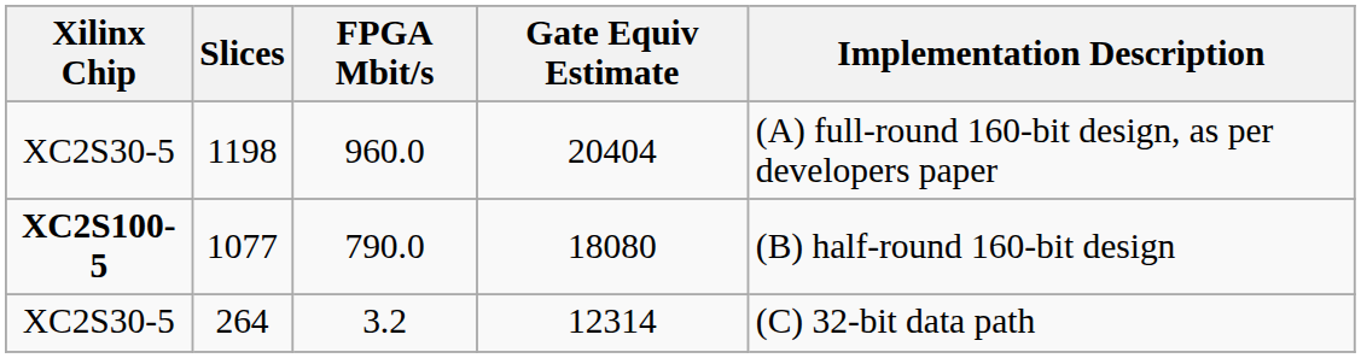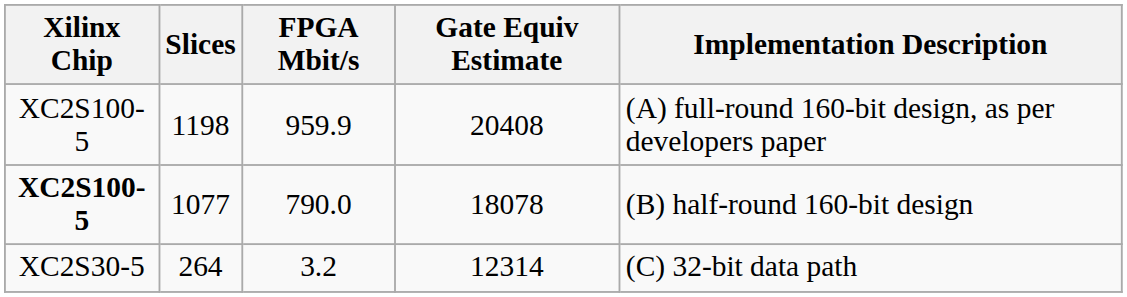 <table class="wikitable">
 <tr>
 <th align="center">Xilinx Chip</th>
 <th align="center">Slices</th>
 <th align="center">FPGA Mbit/s</th>
 <th align="center">Gate Equiv Estimate</th>
 <th align="left">Implementation Description</th>
 </tr>
 <tr>
-<td align="center">XC2S30-5</td>
+<td align="center">XC2S100-5</td>
 <td align="center">1198</td>
-<td align="center">960.0</td>
-<td align="center">20404</td>
+<td align="center">959.9</td>
+<td align="center">20408</td>
 <td align="left">(A) full-round 160-bit design, as per developers paper</td>
 </tr>
 <tr>
 <td align="center"><strong>XC2S100-5</strong></td>
 <td align="center">1077</td>
 <td align="center">790.0</td>
-<td align="center">18080</td>
+<td align="center">18078</td>
 <td align="left">(B) half-round 160-bit design</td>
 </tr>
 <tr>
 <td align="center">XC2S30-5</td>
 <td align="center">264</td>
 <td align="center">3.2</td>
 <td align="center">12314</td>
 <td align="left">(C) 32-bit data path</td>
 </tr>
 </table>
